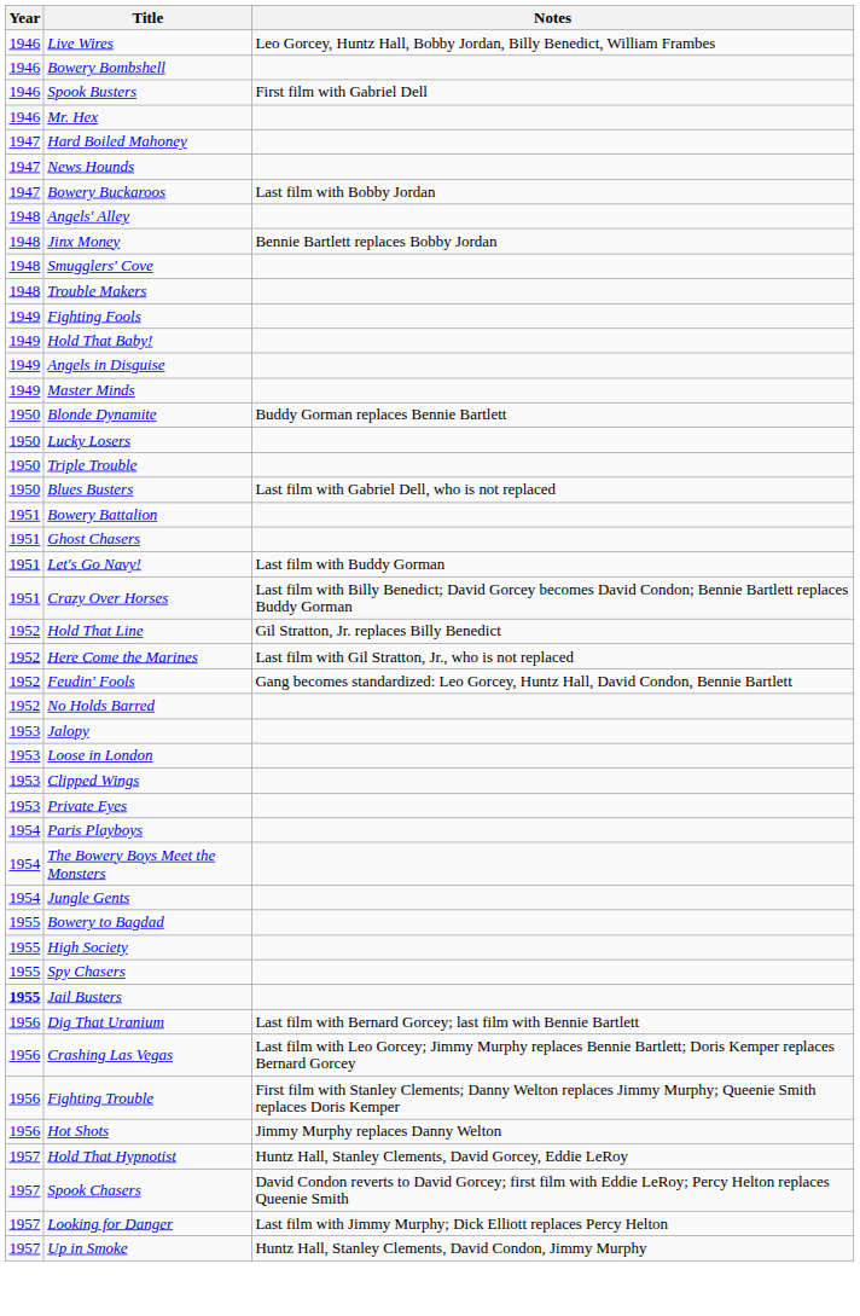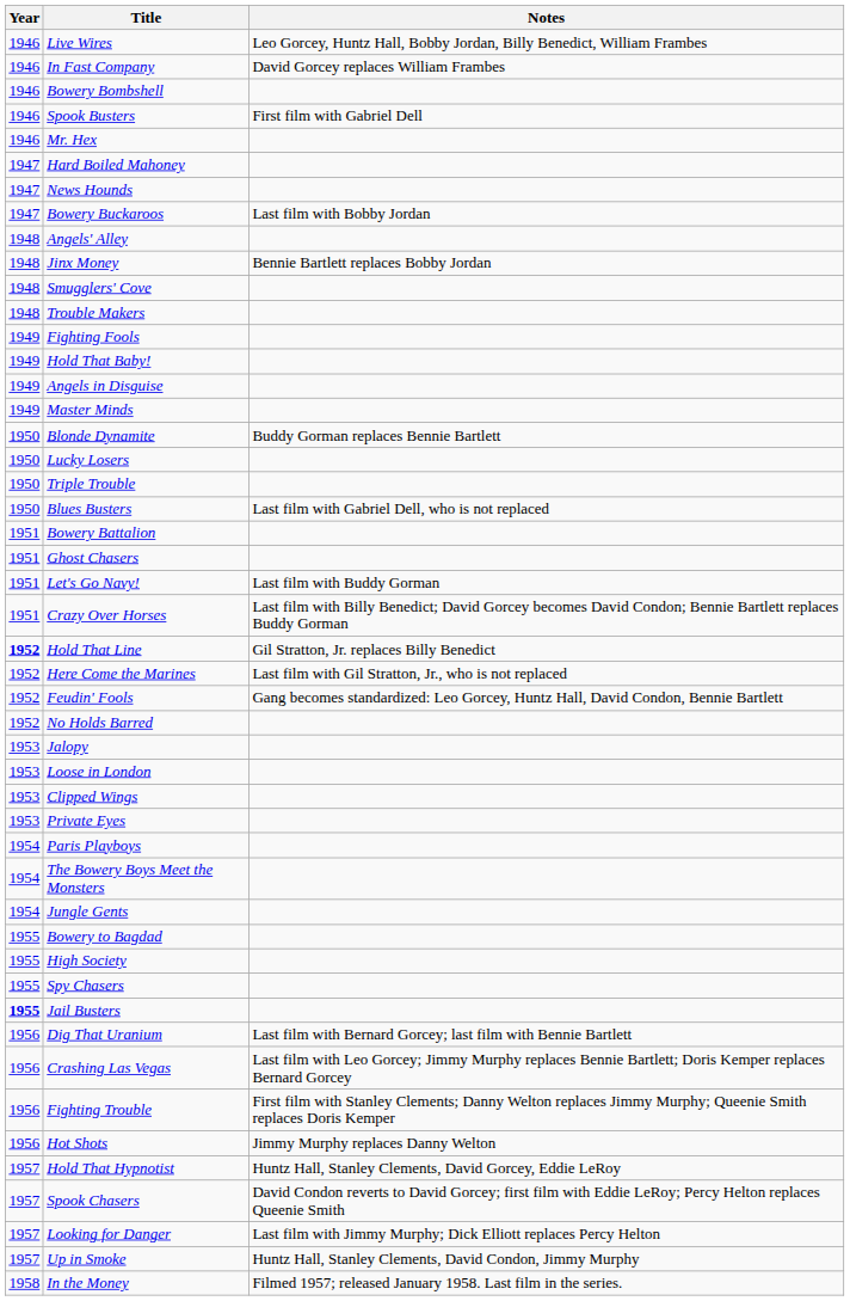 <table class="wikitable">
 <tr>
 <th>Year</th>
 <th>Title</th>
 <th>Notes</th>
 </tr>
 <tr>
 <td><a href='#'>1946</a></td>
 <td><em><a href='#'>Live Wires</a></em></td>
 <td>Leo Gorcey, Huntz Hall, Bobby Jordan, Billy Benedict, William Frambes</td>
+</tr>
+<tr>
+<td><a href='#'>1946</a></td>
+<td><em><a href='#'>In Fast Company</a></em></td>
+<td>David Gorcey replaces William Frambes</td>
 </tr>
 <tr>
 <td><a href='#'>1946</a></td>
 <td><em><a href='#'>Bowery Bombshell</a></em></td>
 <td></td>
 </tr>
 <tr>
 <td><a href='#'>1946</a></td>
 <td><em><a href='#'>Spook Busters</a></em></td>
 <td>First film with Gabriel Dell</td>
 </tr>
 <tr>
 <td><a href='#'>1946</a></td>
 <td><em><a href='#'>Mr. Hex</a></em></td>
 <td></td>
 </tr>
 <tr>
 <td><a href='#'>1947</a></td>
 <td><em><a href='#'>Hard Boiled Mahoney</a></em></td>
 <td></td>
 </tr>
 <tr>
 <td><a href='#'>1947</a></td>
 <td><em><a href='#'>News Hounds</a></em></td>
 <td></td>
 </tr>
 <tr>
 <td><a href='#'>1947</a></td>
 <td><em><a href='#'>Bowery Buckaroos</a></em></td>
 <td>Last film with Bobby Jordan</td>
 </tr>
 <tr>
 <td><a href='#'>1948</a></td>
 <td><em><a href='#'>Angels' Alley</a></em></td>
 <td></td>
 </tr>
 <tr>
 <td><a href='#'>1948</a></td>
 <td><em><a href='#'>Jinx Money</a></em></td>
 <td>Bennie Bartlett replaces Bobby Jordan</td>
 </tr>
 <tr>
 <td><a href='#'>1948</a></td>
 <td><em><a href='#'>Smugglers' Cove</a></em></td>
 <td></td>
 </tr>
 <tr>
 <td><a href='#'>1948</a></td>
 <td><em><a href='#'>Trouble Makers</a></em></td>
 <td></td>
 </tr>
 <tr>
 <td><a href='#'>1949</a></td>
 <td><em><a href='#'>Fighting Fools</a></em></td>
 <td></td>
 </tr>
 <tr>
 <td><a href='#'>1949</a></td>
 <td><em><a href='#'>Hold That Baby!</a></em></td>
 <td></td>
 </tr>
 <tr>
 <td><a href='#'>1949</a></td>
 <td><em><a href='#'>Angels in Disguise</a></em></td>
 <td></td>
 </tr>
 <tr>
 <td><a href='#'>1949</a></td>
 <td><em><a href='#'>Master Minds</a></em></td>
 <td></td>
 </tr>
 <tr>
 <td><a href='#'>1950</a></td>
 <td><em><a href='#'>Blonde Dynamite</a></em></td>
 <td>Buddy Gorman replaces Bennie Bartlett</td>
 </tr>
 <tr>
 <td><a href='#'>1950</a></td>
 <td><em><a href='#'>Lucky Losers</a></em></td>
 <td></td>
 </tr>
 <tr>
 <td><a href='#'>1950</a></td>
 <td><em><a href='#'>Triple Trouble</a></em></td>
 <td></td>
 </tr>
 <tr>
 <td><a href='#'>1950</a></td>
 <td><em><a href='#'>Blues Busters</a></em></td>
 <td>Last film with Gabriel Dell, who is not replaced</td>
 </tr>
 <tr>
 <td><a href='#'>1951</a></td>
 <td><em><a href='#'>Bowery Battalion</a></em></td>
 <td></td>
 </tr>
 <tr>
 <td><a href='#'>1951</a></td>
 <td><em><a href='#'>Ghost Chasers</a></em></td>
 <td></td>
 </tr>
 <tr>
 <td><a href='#'>1951</a></td>
 <td><em><a href='#'>Let's Go Navy!</a></em></td>
 <td>Last film with Buddy Gorman</td>
 </tr>
 <tr>
 <td><a href='#'>1951</a></td>
 <td><em><a href='#'>Crazy Over Horses</a></em></td>
 <td>Last film with Billy Benedict; David Gorcey becomes David Condon; Bennie Bartlett replaces Buddy Gorman</td>
 </tr>
 <tr>
-<td><a href='#'>1952</a></td>
+<td><strong><a href='#'>1952</a></strong></td>
 <td><em><a href='#'>Hold That Line</a></em></td>
 <td>Gil Stratton, Jr. replaces Billy Benedict</td>
 </tr>
 <tr>
 <td><a href='#'>1952</a></td>
 <td><em><a href='#'>Here Come the Marines</a></em></td>
 <td>Last film with Gil Stratton, Jr., who is not replaced</td>
 </tr>
 <tr>
 <td><a href='#'>1952</a></td>
 <td><em><a href='#'>Feudin' Fools</a></em></td>
 <td>Gang becomes standardized: Leo Gorcey, Huntz Hall, David Condon, Bennie Bartlett</td>
 </tr>
 <tr>
 <td><a href='#'>1952</a></td>
 <td><em><a href='#'>No Holds Barred</a></em></td>
 <td></td>
 </tr>
 <tr>
 <td><a href='#'>1953</a></td>
 <td><em><a href='#'>Jalopy</a></em></td>
 <td></td>
 </tr>
 <tr>
 <td><a href='#'>1953</a></td>
 <td><em><a href='#'>Loose in London</a></em></td>
 <td></td>
 </tr>
 <tr>
 <td><a href='#'>1953</a></td>
 <td><em><a href='#'>Clipped Wings</a></em></td>
 <td></td>
 </tr>
 <tr>
 <td><a href='#'>1953</a></td>
 <td><em><a href='#'>Private Eyes</a></em></td>
 <td></td>
 </tr>
 <tr>
 <td><a href='#'>1954</a></td>
 <td><em><a href='#'>Paris Playboys</a></em></td>
 <td></td>
 </tr>
 <tr>
 <td><a href='#'>1954</a></td>
 <td><em><a href='#'>The Bowery Boys Meet the Monsters</a></em></td>
 <td></td>
 </tr>
 <tr>
 <td><a href='#'>1954</a></td>
 <td><em><a href='#'>Jungle Gents</a></em></td>
 <td></td>
 </tr>
 <tr>
 <td><a href='#'>1955</a></td>
 <td><em><a href='#'>Bowery to Bagdad</a></em></td>
 <td></td>
 </tr>
 <tr>
 <td><a href='#'>1955</a></td>
 <td><em><a href='#'>High Society</a></em></td>
 <td></td>
 </tr>
 <tr>
 <td><a href='#'>1955</a></td>
 <td><em><a href='#'>Spy Chasers</a></em></td>
 <td></td>
 </tr>
 <tr>
 <td><strong><a href='#'>1955</a></strong></td>
 <td><em><a href='#'>Jail Busters</a></em></td>
 <td></td>
 </tr>
 <tr>
 <td><a href='#'>1956</a></td>
 <td><em><a href='#'>Dig That Uranium</a></em></td>
 <td>Last film with Bernard Gorcey; last film with Bennie Bartlett</td>
 </tr>
 <tr>
 <td><a href='#'>1956</a></td>
 <td><em><a href='#'>Crashing Las Vegas</a></em></td>
 <td>Last film with Leo Gorcey; Jimmy Murphy replaces Bennie Bartlett; Doris Kemper replaces Bernard Gorcey</td>
 </tr>
 <tr>
 <td><a href='#'>1956</a></td>
 <td><em><a href='#'>Fighting Trouble</a></em></td>
 <td>First film with Stanley Clements; Danny Welton replaces Jimmy Murphy; Queenie Smith replaces Doris Kemper</td>
 </tr>
 <tr>
 <td><a href='#'>1956</a></td>
 <td><em><a href='#'>Hot Shots</a></em></td>
 <td>Jimmy Murphy replaces Danny Welton</td>
 </tr>
 <tr>
 <td><a href='#'>1957</a></td>
 <td><em><a href='#'>Hold That Hypnotist</a></em></td>
 <td>Huntz Hall, Stanley Clements, David Gorcey, Eddie LeRoy</td>
 </tr>
 <tr>
 <td><a href='#'>1957</a></td>
 <td><em><a href='#'>Spook Chasers</a></em></td>
 <td>David Condon reverts to David Gorcey; first film with Eddie LeRoy; Percy Helton replaces Queenie Smith</td>
 </tr>
 <tr>
 <td><a href='#'>1957</a></td>
 <td><em><a href='#'>Looking for Danger</a></em></td>
 <td>Last film with Jimmy Murphy; Dick Elliott replaces Percy Helton</td>
 </tr>
 <tr>
 <td><a href='#'>1957</a></td>
 <td><em><a href='#'>Up in Smoke</a></em></td>
 <td>Huntz Hall, Stanley Clements, David Condon, Jimmy Murphy</td>
 </tr>
+<tr>
+<td><a href='#'>1958</a></td>
+<td><em><a href='#'>In the Money</a></em></td>
+<td>Filmed 1957; released January 1958. Last film in the series.</td>
+</tr>
 </table>
